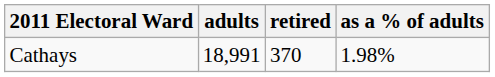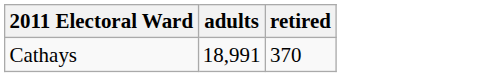 <table class=wikitable>
 <tr>
 <th>2011 Electoral Ward</th>
 <th>adults</th>
 <th>retired</th>
-<th>as a % of adults</th>
 </tr>
 <tr>
 <td>Cathays</td>
 <td>18,991</td>
 <td>370</td>
-<td>1.98%</td>
 </tr>
 </table>
